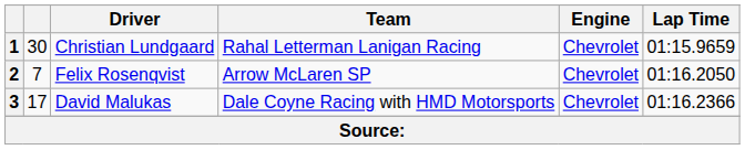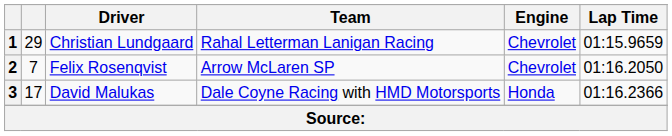 <table class="wikitable" style="font-size:95%;">
 <tr>
 </tr>
 <tr>
 <th></th>
 <th></th>
 <th>Driver</th>
 <th>Team</th>
 <th>Engine</th>
 <th>Lap Time</th>
 </tr>
 <tr>
 <th>1</th>
-<td align="center">30</td>
+<td align="center">29</td>
 <td> <a href='#'>Christian Lundgaard</a> <strong></strong></td>
 <td><a href='#'>Rahal Letterman Lanigan Racing</a></td>
 <td><a href='#'>Chevrolet</a></td>
 <td>01:15.9659</td>
 </tr>
 <tr>
 <th>2</th>
 <td align="center">7</td>
 <td> <a href='#'>Felix Rosenqvist</a></td>
 <td><a href='#'>Arrow McLaren SP</a></td>
 <td><a href='#'>Chevrolet</a></td>
 <td>01:16.2050</td>
 </tr>
 <tr>
 <th>3</th>
 <td align="center">17</td>
 <td> <a href='#'>David Malukas</a> <strong></strong></td>
 <td><a href='#'>Dale Coyne Racing</a> with <a href='#'>HMD Motorsports</a></td>
-<td><a href='#'>Chevrolet</a></td>
+<td><a href='#'>Honda</a></td>
 <td>01:16.2366</td>
 </tr>
 <tr>
 </tr>
 <tr class="sortbottom">
 <th colspan="6">Source:</th>
 </tr>
 </table>
